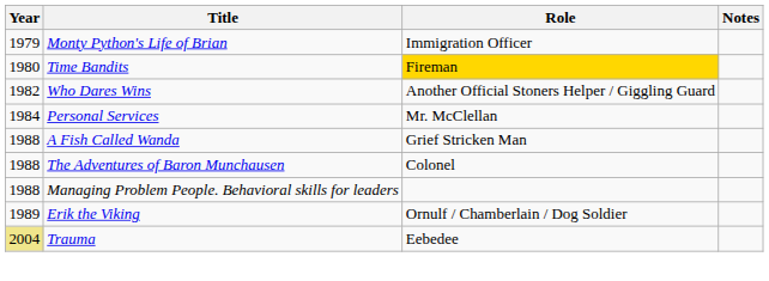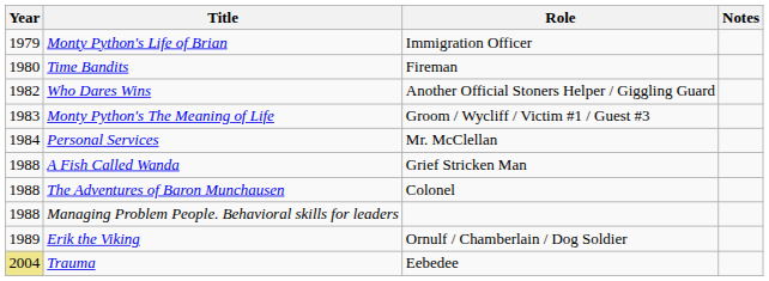 <table class="wikitable">
 <tr>
 <th>Year</th>
 <th>Title</th>
 <th>Role</th>
 <th>Notes</th>
 </tr>
 <tr>
 <td>1979</td>
 <td><em><a href='#'>Monty Python's Life of Brian</a></em></td>
 <td>Immigration Officer</td>
 <td></td>
 </tr>
 <tr>
 <td>1980</td>
 <td><em><a href='#'>Time Bandits</a></em></td>
-<td style="background: gold;">Fireman</td>
+<td>Fireman</td>
 <td></td>
 </tr>
 <tr>
 <td>1982</td>
 <td><em><a href='#'>Who Dares Wins</a></em></td>
 <td>Another Official Stoners Helper / Giggling Guard</td>
+<td></td>
+</tr>
+<tr>
+<td>1983</td>
+<td><em><a href='#'>Monty Python's The Meaning of Life</a></em></td>
+<td>Groom / Wycliff / Victim #1 / Guest #3</td>
 <td></td>
 </tr>
 <tr>
 <td>1984</td>
 <td><em><a href='#'>Personal Services</a></em></td>
 <td>Mr. McClellan</td>
 <td></td>
 </tr>
 <tr>
 <td>1988</td>
 <td><em><a href='#'>A Fish Called Wanda</a></em></td>
 <td>Grief Stricken Man</td>
 <td></td>
 </tr>
 <tr>
 <td>1988</td>
 <td><em><a href='#'>The Adventures of Baron Munchausen</a></em></td>
 <td>Colonel</td>
 <td></td>
 </tr>
 <tr>
 <td>1988</td>
 <td><em>Managing Problem People. Behavioral skills for leaders</em></td>
 <td></td>
 <td></td>
 </tr>
 <tr>
 <td>1989</td>
 <td><em><a href='#'>Erik the Viking</a></em></td>
 <td>Ornulf / Chamberlain / Dog Soldier</td>
 <td></td>
 </tr>
 <tr>
 <td style="background: khaki;">2004</td>
 <td><em><a href='#'>Trauma</a></em></td>
 <td>Eebedee</td>
 <td></td>
 </tr>
 </table>
